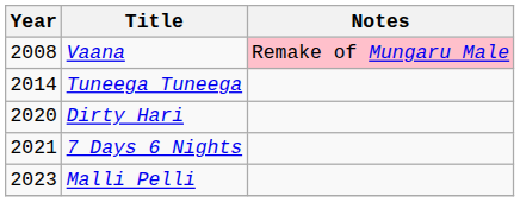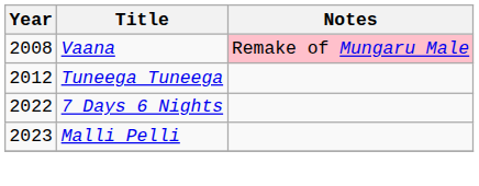 <table class="wikitable sortable">
 <tr>
 <th>Year</th>
 <th>Title</th>
 <th class="unsortable">Notes</th>
 </tr>
 <tr>
 <td>2008</td>
 <td><em><a href='#'>Vaana</a></em></td>
 <td style="background: pink;">Remake of <em><a href='#'>Mungaru Male</a></em></td>
 </tr>
 <tr>
-<td>2014</td>
+<td>2012</td>
 <td><em><a href='#'>Tuneega Tuneega</a></em></td>
 <td></td>
 </tr>
 <tr>
-<td>2020</td>
-<td><em><a href='#'>Dirty Hari</a></em></td>
-<td></td>
-</tr>
-<tr>
-<td>2021</td>
+<td>2022</td>
 <td><em><a href='#'>7 Days 6 Nights</a></em></td>
 <td></td>
 </tr>
 <tr>
 <td>2023</td>
 <td><em><a href='#'>Malli Pelli</a></em></td>
 <td></td>
 </tr>
 <tr>
 </tr>
 </table>
